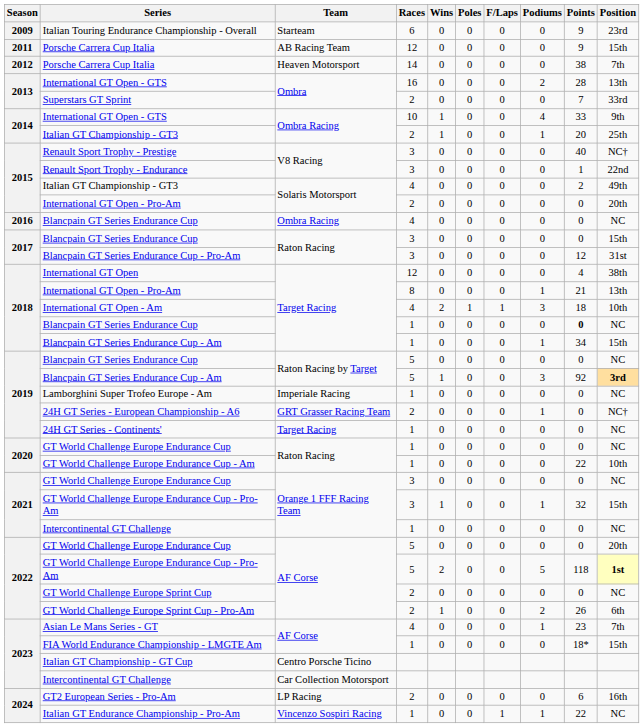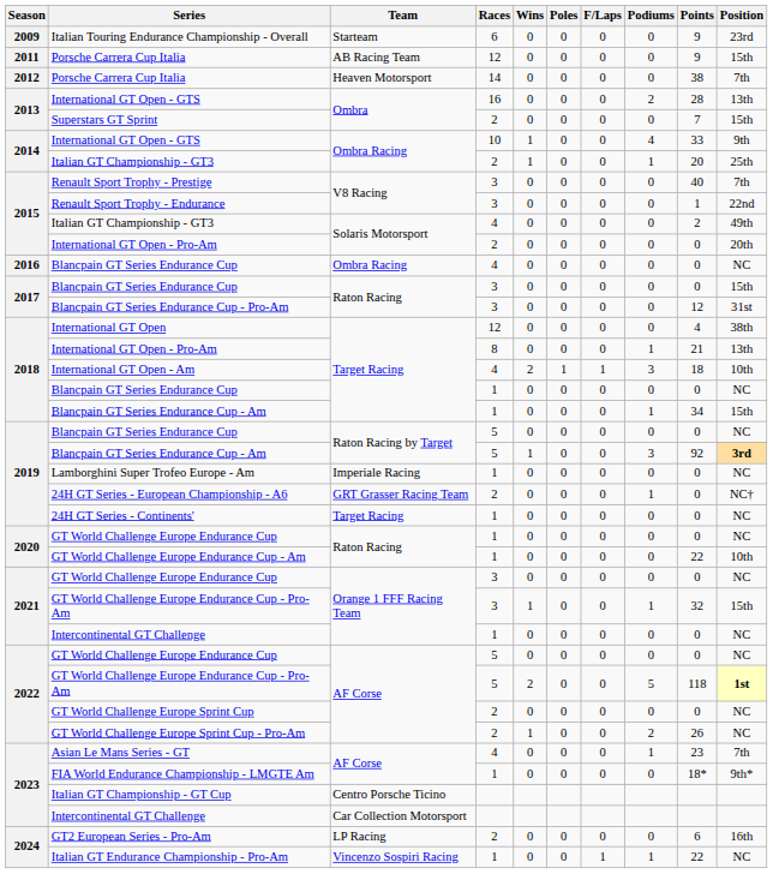 <table class="wikitable" style="font-size: 90%; text-align:center">
 <tr>
 <th>Season</th>
 <th>Series</th>
 <th>Team</th>
 <th>Races</th>
 <th>Wins</th>
 <th>Poles</th>
 <th>F/Laps</th>
 <th>Podiums</th>
 <th>Points</th>
 <th>Position</th>
 </tr>
 <tr>
 <th>2009</th>
 <td align="left">Italian Touring Endurance Championship - Overall</td>
 <td align="left">Starteam</td>
 <td>6</td>
 <td>0</td>
 <td>0</td>
 <td>0</td>
 <td>0</td>
 <td>9</td>
 <td>23rd</td>
 </tr>
 <tr>
 <th>2011</th>
 <td align="left"><a href='#'>Porsche Carrera Cup Italia</a></td>
 <td align="left">AB Racing Team</td>
 <td>12</td>
 <td>0</td>
 <td>0</td>
 <td>0</td>
 <td>0</td>
 <td>9</td>
 <td>15th</td>
 </tr>
 <tr>
 <th>2012</th>
 <td align="left"><a href='#'>Porsche Carrera Cup Italia</a></td>
 <td align="left">Heaven Motorsport</td>
 <td>14</td>
 <td>0</td>
 <td>0</td>
 <td>0</td>
 <td>0</td>
 <td>38</td>
 <td>7th</td>
 </tr>
 <tr>
 <th rowspan="2">2013</th>
 <td align="left"><a href='#'>International GT Open - GTS</a></td>
 <td rowspan="2" align="left"><a href='#'>Ombra</a></td>
 <td>16</td>
 <td>0</td>
 <td>0</td>
 <td>0</td>
 <td>2</td>
 <td>28</td>
 <td>13th</td>
 </tr>
 <tr>
 <td align="left"><a href='#'>Superstars GT Sprint</a></td>
 <td>2</td>
 <td>0</td>
 <td>0</td>
 <td>0</td>
 <td>0</td>
 <td>7</td>
-<td>33rd</td>
+<td>15th</td>
 </tr>
 <tr>
 <th rowspan="2">2014</th>
 <td align="left"><a href='#'>International GT Open - GTS</a></td>
 <td rowspan="2" align="left"><a href='#'>Ombra Racing</a></td>
 <td>10</td>
 <td>1</td>
 <td>0</td>
 <td>0</td>
 <td>4</td>
 <td>33</td>
 <td>9th</td>
 </tr>
 <tr>
 <td align="left"><a href='#'>Italian GT Championship - GT3</a></td>
 <td>2</td>
 <td>1</td>
 <td>0</td>
 <td>0</td>
 <td>1</td>
 <td>20</td>
 <td>25th</td>
 </tr>
 <tr>
 <th rowspan="4">2015</th>
 <td align="left"><a href='#'>Renault Sport Trophy - Prestige</a></td>
 <td rowspan="2" align="left">V8 Racing</td>
 <td>3</td>
 <td>0</td>
 <td>0</td>
 <td>0</td>
 <td>0</td>
 <td>40</td>
-<td>NC†</td>
+<td>7th</td>
 </tr>
 <tr>
 <td align="left"><a href='#'>Renault Sport Trophy - Endurance</a></td>
 <td>3</td>
 <td>0</td>
 <td>0</td>
 <td>0</td>
 <td>0</td>
 <td>1</td>
 <td>22nd</td>
 </tr>
 <tr>
 <td align="left">Italian GT Championship - GT3</td>
 <td rowspan="2" align="left">Solaris Motorsport</td>
 <td>4</td>
 <td>0</td>
 <td>0</td>
 <td>0</td>
 <td>0</td>
 <td>2</td>
 <td>49th</td>
 </tr>
 <tr>
 <td align="left"><a href='#'>International GT Open - Pro-Am</a></td>
 <td>2</td>
 <td>0</td>
 <td>0</td>
 <td>0</td>
 <td>0</td>
 <td>0</td>
 <td>20th</td>
 </tr>
 <tr>
 <th>2016</th>
 <td align=left><a href='#'>Blancpain GT Series Endurance Cup</a></td>
 <td align=left><a href='#'>Ombra Racing</a></td>
 <td>4</td>
 <td>0</td>
 <td>0</td>
 <td>0</td>
 <td>0</td>
 <td>0</td>
 <td>NC</td>
 </tr>
 <tr>
 <th rowspan="2">2017</th>
 <td align=left><a href='#'>Blancpain GT Series Endurance Cup</a></td>
 <td rowspan="2" align=left>Raton Racing</td>
 <td>3</td>
 <td>0</td>
 <td>0</td>
 <td>0</td>
 <td>0</td>
 <td>0</td>
 <td>15th</td>
 </tr>
 <tr>
 <td align="left"><a href='#'>Blancpain GT Series Endurance Cup - Pro-Am</a></td>
 <td>3</td>
 <td>0</td>
 <td>0</td>
 <td>0</td>
 <td>0</td>
 <td>12</td>
 <td>31st</td>
 </tr>
 <tr>
 <th rowspan="5">2018</th>
 <td align=left><a href='#'>International GT Open</a></td>
 <td rowspan="5" align=left><a href='#'>Target Racing</a></td>
 <td>12</td>
 <td>0</td>
 <td>0</td>
 <td>0</td>
 <td>0</td>
 <td>4</td>
 <td>38th</td>
 </tr>
 <tr>
 <td align="left"><a href='#'>International GT Open - Pro-Am</a></td>
 <td>8</td>
 <td>0</td>
 <td>0</td>
 <td>0</td>
 <td>1</td>
 <td>21</td>
 <td>13th</td>
 </tr>
 <tr>
 <td align="left"><a href='#'>International GT Open - Am</a></td>
 <td>4</td>
 <td>2</td>
 <td>1</td>
 <td>1</td>
 <td>3</td>
 <td>18</td>
 <td>10th</td>
 </tr>
 <tr>
 <td align=left><a href='#'>Blancpain GT Series Endurance Cup</a></td>
 <td>1</td>
 <td>0</td>
 <td>0</td>
 <td>0</td>
 <td>0</td>
-<td><strong>0</strong></td>
+<td>0</td>
 <td>NC</td>
 </tr>
 <tr>
 <td align="left"><a href='#'>Blancpain GT Series Endurance Cup - Am</a></td>
 <td>1</td>
 <td>0</td>
 <td>0</td>
 <td>0</td>
 <td>1</td>
 <td>34</td>
 <td>15th</td>
 </tr>
 <tr>
 <th rowspan="5">2019</th>
 <td align=left><a href='#'>Blancpain GT Series Endurance Cup</a></td>
 <td rowspan="2" align=left>Raton Racing by <a href='#'>Target</a></td>
 <td>5</td>
 <td>0</td>
 <td>0</td>
 <td>0</td>
 <td>0</td>
 <td>0</td>
 <td>NC</td>
 </tr>
 <tr>
 <td align="left"><a href='#'>Blancpain GT Series Endurance Cup - Am</a></td>
 <td>5</td>
 <td>1</td>
 <td>0</td>
 <td>0</td>
 <td>3</td>
 <td>92</td>
 <td style="background:#FFDF9F;"><strong>3rd</strong></td>
 </tr>
 <tr>
 <td align="left">Lamborghini Super Trofeo Europe - Am</td>
 <td align="left">Imperiale Racing</td>
 <td>1</td>
 <td>0</td>
 <td>0</td>
 <td>0</td>
 <td>0</td>
 <td>0</td>
 <td>NC</td>
 </tr>
 <tr>
 <td align="left"><a href='#'>24H GT Series - European Championship - A6</a></td>
 <td align="left"><a href='#'>GRT Grasser Racing Team</a></td>
 <td>2</td>
 <td>0</td>
 <td>0</td>
 <td>0</td>
 <td>1</td>
 <td>0</td>
 <td>NC†</td>
 </tr>
 <tr>
 <td align="left"><a href='#'>24H GT Series - Continents'</a></td>
 <td align="left"><a href='#'>Target Racing</a></td>
 <td>1</td>
 <td>0</td>
 <td>0</td>
 <td>0</td>
 <td>0</td>
 <td>0</td>
 <td>NC</td>
 </tr>
 <tr>
 <th rowspan="2">2020</th>
 <td align="left"><a href='#'>GT World Challenge Europe Endurance Cup</a></td>
 <td rowspan="2" align="left">Raton Racing</td>
 <td>1</td>
 <td>0</td>
 <td>0</td>
 <td>0</td>
 <td>0</td>
 <td>0</td>
 <td>NC</td>
 </tr>
 <tr>
 <td align="left"><a href='#'>GT World Challenge Europe Endurance Cup - Am</a></td>
 <td>1</td>
 <td>0</td>
 <td>0</td>
 <td>0</td>
 <td>0</td>
 <td>22</td>
 <td>10th</td>
 </tr>
 <tr>
 <th rowspan="3">2021</th>
 <td align="left"><a href='#'>GT World Challenge Europe Endurance Cup</a></td>
 <td rowspan="3" align="left"><a href='#'>Orange 1 FFF Racing Team</a></td>
 <td>3</td>
 <td>0</td>
 <td>0</td>
 <td>0</td>
 <td>0</td>
 <td>0</td>
 <td>NC</td>
 </tr>
 <tr>
 <td align="left"><a href='#'>GT World Challenge Europe Endurance Cup - Pro-Am</a></td>
 <td>3</td>
 <td>1</td>
 <td>0</td>
 <td>0</td>
 <td>1</td>
 <td>32</td>
 <td>15th</td>
 </tr>
 <tr>
 <td align="left"><a href='#'>Intercontinental GT Challenge</a></td>
 <td>1</td>
 <td>0</td>
 <td>0</td>
 <td>0</td>
 <td>0</td>
 <td>0</td>
 <td>NC</td>
 </tr>
 <tr>
 <th rowspan="4">2022</th>
 <td align="left"><a href='#'>GT World Challenge Europe Endurance Cup</a></td>
 <td rowspan="4" align="left"><a href='#'>AF Corse</a></td>
 <td>5</td>
 <td>0</td>
 <td>0</td>
 <td>0</td>
 <td>0</td>
 <td>0</td>
-<td>20th</td>
+<td>NC</td>
 </tr>
 <tr>
 <td align="left"><a href='#'>GT World Challenge Europe Endurance Cup - Pro-Am</a></td>
 <td>5</td>
 <td>2</td>
 <td>0</td>
 <td>0</td>
 <td>5</td>
 <td>118</td>
 <td style="background:#FFFFBF;"><strong>1st</strong></td>
 </tr>
 <tr>
 <td align="left"><a href='#'>GT World Challenge Europe Sprint Cup</a></td>
 <td>2</td>
 <td>0</td>
 <td>0</td>
 <td>0</td>
 <td>0</td>
 <td>0</td>
 <td>NC</td>
 </tr>
 <tr>
 <td align="left"><a href='#'>GT World Challenge Europe Sprint Cup - Pro-Am</a></td>
 <td>2</td>
 <td>1</td>
 <td>0</td>
 <td>0</td>
 <td>2</td>
 <td>26</td>
-<td>6th</td>
+<td>NC</td>
 </tr>
 <tr>
 <th rowspan="4">2023</th>
 <td align="left"><a href='#'>Asian Le Mans Series - GT</a></td>
 <td rowspan="2" align="left"><a href='#'>AF Corse</a></td>
 <td>4</td>
 <td>0</td>
 <td>0</td>
 <td>0</td>
 <td>1</td>
 <td>23</td>
 <td>7th</td>
 </tr>
 <tr>
 <td align="left"><a href='#'>FIA World Endurance Championship - LMGTE Am</a></td>
 <td>1</td>
 <td>0</td>
 <td>0</td>
 <td>0</td>
 <td>0</td>
 <td>18*</td>
-<td>15th</td>
+<td>9th*</td>
 </tr>
 <tr>
 <td align=left><a href='#'>Italian GT Championship - GT Cup</a></td>
 <td align=left>Centro Porsche Ticino</td>
 <td></td>
 <td></td>
 <td></td>
 <td></td>
 <td></td>
 <td></td>
 <td></td>
 </tr>
 <tr>
 <td align=left><a href='#'>Intercontinental GT Challenge</a></td>
 <td align=left>Car Collection Motorsport</td>
 <td></td>
 <td></td>
 <td></td>
 <td></td>
 <td></td>
 <td></td>
 <td></td>
 </tr>
 <tr>
 <th rowspan="2">2024</th>
 <td align=left><a href='#'>GT2 European Series - Pro-Am</a></td>
 <td align=left>LP Racing</td>
 <td>2</td>
 <td>0</td>
 <td>0</td>
 <td>0</td>
 <td>0</td>
 <td>6</td>
 <td>16th</td>
 </tr>
 <tr>
 <td align=left><a href='#'>Italian GT Endurance Championship - Pro-Am</a></td>
 <td align=left><a href='#'>Vincenzo Sospiri Racing</a></td>
 <td>1</td>
 <td>0</td>
 <td>0</td>
 <td>1</td>
 <td>1</td>
 <td>22</td>
 <td>NC</td>
 </tr>
 </table>
